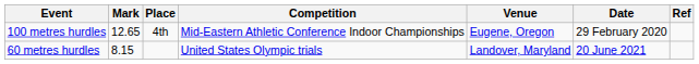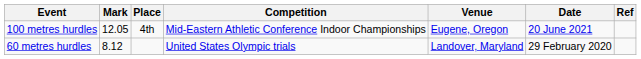 <table class="wikitable">
 <tr>
 <th>Event</th>
 <th>Mark</th>
 <th>Place</th>
 <th>Competition</th>
 <th>Venue</th>
 <th>Date</th>
 <th>Ref</th>
 </tr>
 <tr>
 <td><a href='#'>100 metres hurdles</a></td>
-<td>12.65 </td>
+<td>12.05 </td>
 <td style="text-align:center">4th </td>
 <td><a href='#'>Mid-Eastern Athletic Conference</a> Indoor Championships</td>
 <td><a href='#'>Eugene, Oregon</a></td>
-<td>29 February 2020</td>
+<td><a href='#'>20 June 2021</a></td>
 <td></td>
 </tr>
 <tr>
 <td><a href='#'>60 metres hurdles</a></td>
-<td>8.15</td>
+<td>8.12</td>
 <td style="text-align:center"></td>
 <td><a href='#'>United States Olympic trials</a></td>
 <td><a href='#'>Landover, Maryland</a></td>
-<td><a href='#'>20 June 2021</a></td>
+<td>29 February 2020</td>
 <td></td>
 </tr>
 </table>
